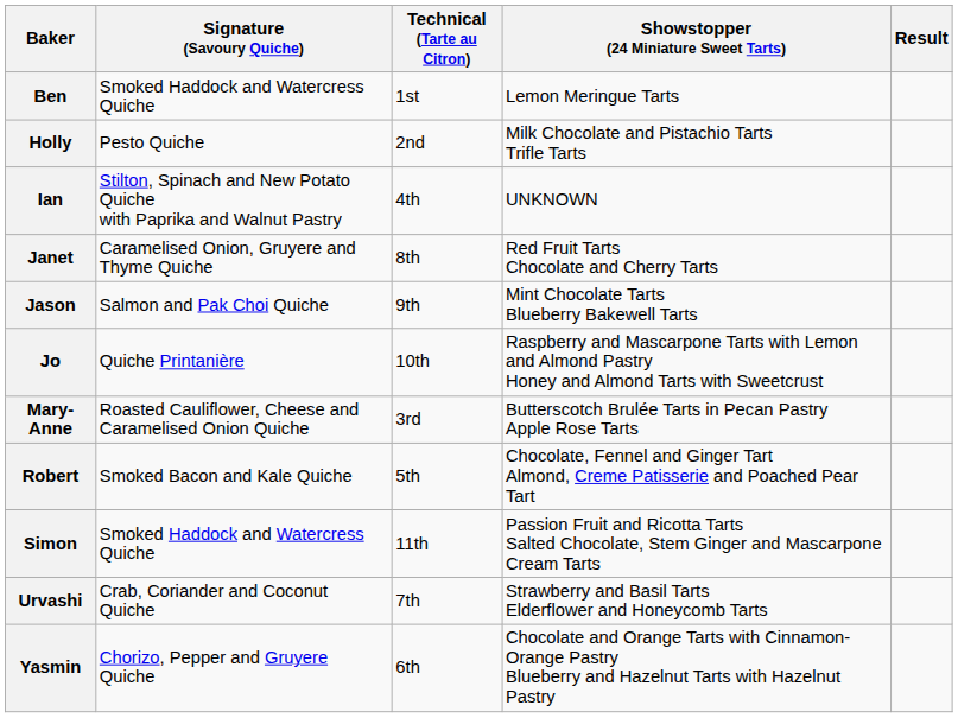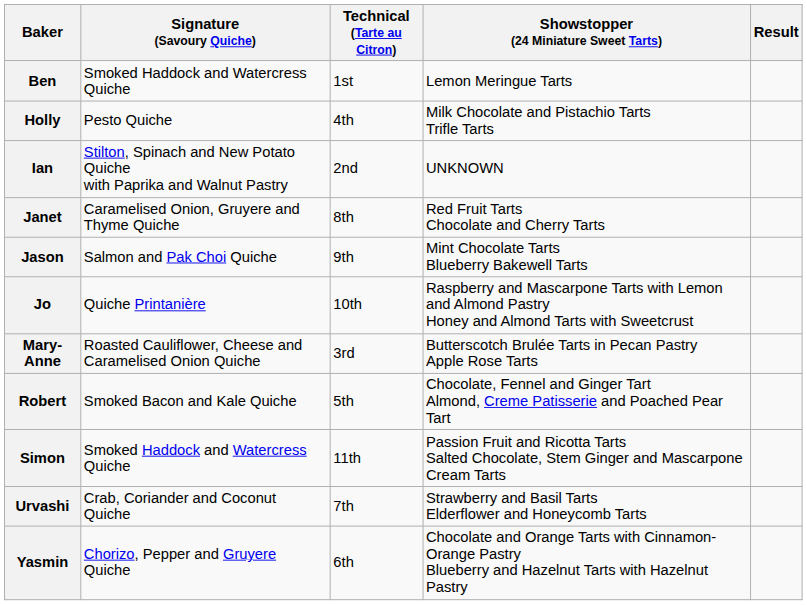 <table class="wikitable sortable col3center sticky-header">
 <tr>
 <th scope="col">Baker</th>
 <th scope="col" class="unsortable">Signature<br><small>(Savoury <a href='#'>Quiche</a>)</small></th>
 <th scope="col">Technical<br><small>(<a href='#'>Tarte au Citron</a>)</small></th>
 <th scope="col" class="unsortable">Showstopper<br><small>(24 Miniature Sweet <a href='#'>Tarts</a>)</small></th>
 <th scope="col">Result</th>
 </tr>
 <tr>
 <th scope="row">Ben</th>
 <td>Smoked Haddock and Watercress Quiche</td>
 <td>1st</td>
 <td>Lemon Meringue Tarts</td>
 <td></td>
 </tr>
 <tr>
 <th scope="row">Holly</th>
 <td>Pesto Quiche</td>
-<td>2nd</td>
+<td>4th</td>
 <td>Milk Chocolate and Pistachio Tarts<br>Trifle Tarts</td>
 <td></td>
 </tr>
 <tr>
 <th scope="row">Ian</th>
 <td><a href='#'>Stilton</a>, Spinach and New Potato Quiche<br>with Paprika and Walnut Pastry</td>
-<td>4th</td>
+<td>2nd</td>
 <td>UNKNOWN</td>
 <td></td>
 </tr>
 <tr>
 <th scope="row">Janet</th>
 <td>Caramelised Onion, Gruyere and Thyme Quiche</td>
 <td>8th</td>
 <td>Red Fruit Tarts<br>Chocolate and Cherry Tarts</td>
 <td></td>
 </tr>
 <tr>
 <th scope="row">Jason</th>
 <td>Salmon and <a href='#'>Pak Choi</a> Quiche</td>
 <td>9th</td>
 <td>Mint Chocolate Tarts<br>Blueberry Bakewell Tarts</td>
 <td></td>
 </tr>
 <tr>
 <th scope="row">Jo</th>
 <td>Quiche <a href='#'>Printanière</a></td>
 <td>10th</td>
 <td>Raspberry and Mascarpone Tarts with Lemon and Almond Pastry<br>Honey and Almond Tarts with Sweetcrust</td>
 <td></td>
 </tr>
 <tr>
 <th scope="row">Mary-Anne</th>
 <td>Roasted Cauliflower, Cheese and<br>Caramelised Onion Quiche</td>
 <td>3rd</td>
 <td>Butterscotch Brulée Tarts in Pecan Pastry<br>Apple Rose Tarts</td>
 <td></td>
 </tr>
 <tr>
 <th scope="row">Robert</th>
 <td>Smoked Bacon and Kale Quiche</td>
 <td>5th</td>
 <td>Chocolate, Fennel and Ginger Tart<br>Almond, <a href='#'>Creme Patisserie</a> and Poached Pear Tart</td>
 <td></td>
 </tr>
 <tr>
 <th scope="row">Simon</th>
 <td>Smoked <a href='#'>Haddock</a> and <a href='#'>Watercress</a> Quiche</td>
 <td>11th</td>
 <td>Passion Fruit and Ricotta Tarts<br>Salted Chocolate, Stem Ginger and Mascarpone Cream Tarts</td>
 <td></td>
 </tr>
 <tr>
 <th scope="row">Urvashi</th>
 <td>Crab, Coriander and Coconut Quiche</td>
 <td>7th</td>
 <td>Strawberry and Basil Tarts<br>Elderflower and Honeycomb Tarts</td>
 <td></td>
 </tr>
 <tr>
 <th scope="row">Yasmin</th>
 <td><a href='#'>Chorizo</a>, Pepper and <a href='#'>Gruyere</a> Quiche</td>
 <td>6th</td>
 <td>Chocolate and Orange Tarts with Cinnamon-Orange Pastry<br>Blueberry and Hazelnut Tarts with Hazelnut Pastry</td>
 <td></td>
 </tr>
 </table>
